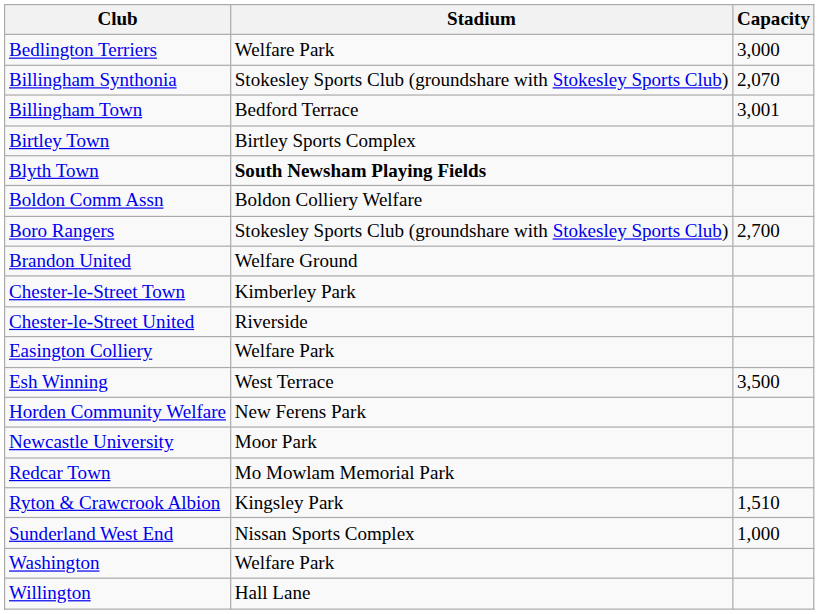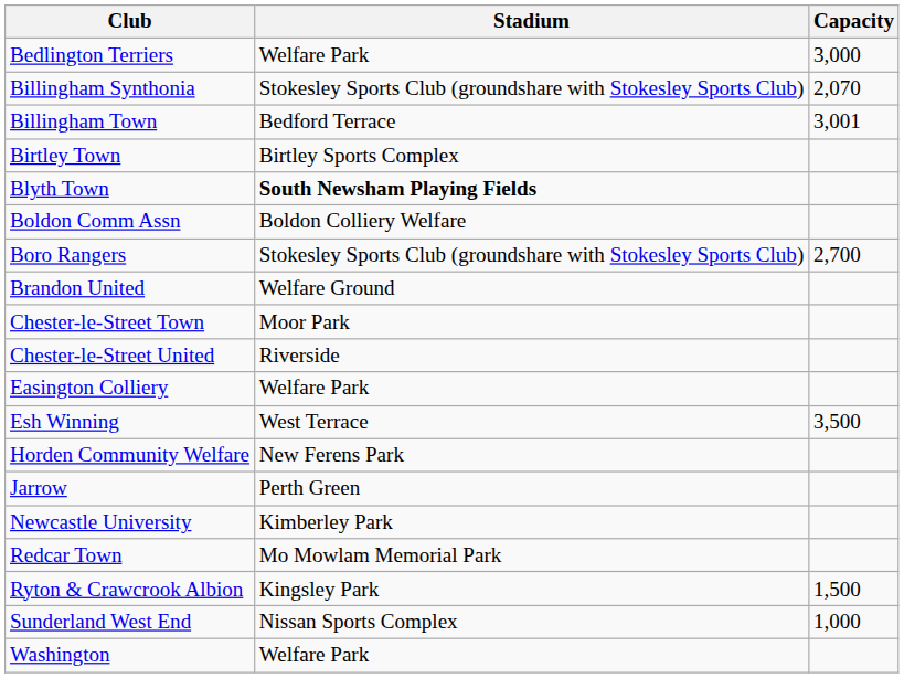 <table class="wikitable sortable">
 <tr>
 <th>Club</th>
 <th>Stadium</th>
 <th>Capacity</th>
 </tr>
 <tr>
 <td><a href='#'>Bedlington Terriers</a></td>
 <td>Welfare Park</td>
 <td>3,000</td>
 </tr>
 <tr>
 <td><a href='#'>Billingham Synthonia</a></td>
 <td>Stokesley Sports Club (groundshare with <a href='#'>Stokesley Sports Club</a>)</td>
 <td>2,070</td>
 </tr>
 <tr>
 <td><a href='#'>Billingham Town</a></td>
 <td>Bedford Terrace</td>
 <td>3,001</td>
 </tr>
 <tr>
 <td><a href='#'>Birtley Town</a></td>
 <td>Birtley Sports Complex</td>
 <td></td>
 </tr>
 <tr>
 <td><a href='#'>Blyth Town</a></td>
 <td><strong>South Newsham Playing Fields</strong></td>
 <td></td>
 </tr>
 <tr>
 <td><a href='#'>Boldon Comm Assn</a></td>
 <td>Boldon Colliery Welfare</td>
 <td></td>
 </tr>
 <tr>
 <td><a href='#'>Boro Rangers</a></td>
 <td>Stokesley Sports Club (groundshare with <a href='#'>Stokesley Sports Club</a>)</td>
 <td>2,700</td>
 </tr>
 <tr>
 <td><a href='#'>Brandon United</a></td>
 <td>Welfare Ground</td>
 <td></td>
 </tr>
 <tr>
 <td><a href='#'>Chester-le-Street Town</a></td>
-<td>Kimberley Park</td>
+<td>Moor Park</td>
 <td></td>
 </tr>
 <tr>
 <td><a href='#'>Chester-le-Street United</a></td>
 <td>Riverside</td>
 <td></td>
 </tr>
 <tr>
 <td><a href='#'>Easington Colliery</a></td>
 <td>Welfare Park</td>
 <td></td>
 </tr>
 <tr>
 <td><a href='#'>Esh Winning</a></td>
 <td>West Terrace</td>
 <td>3,500</td>
 </tr>
 <tr>
 <td><a href='#'>Horden Community Welfare</a></td>
 <td>New Ferens Park</td>
 <td></td>
 </tr>
 <tr>
+<td><a href='#'>Jarrow</a></td>
+<td>Perth Green</td>
+<td></td>
+</tr>
+<tr>
 <td><a href='#'>Newcastle University</a></td>
-<td>Moor Park</td>
+<td>Kimberley Park</td>
 <td></td>
 </tr>
 <tr>
 <td><a href='#'>Redcar Town</a></td>
 <td>Mo Mowlam Memorial Park</td>
 <td></td>
 </tr>
 <tr>
 <td><a href='#'>Ryton & Crawcrook Albion</a></td>
 <td>Kingsley Park</td>
-<td>1,510</td>
+<td>1,500</td>
 </tr>
 <tr>
 <td><a href='#'>Sunderland West End</a></td>
 <td>Nissan Sports Complex</td>
 <td>1,000</td>
 </tr>
 <tr>
 <td><a href='#'>Washington</a></td>
 <td>Welfare Park</td>
 <td></td>
 </tr>
-<tr>
-<td><a href='#'>Willington</a></td>
-<td>Hall Lane</td>
-<td></td>
-</tr>
 </table>
